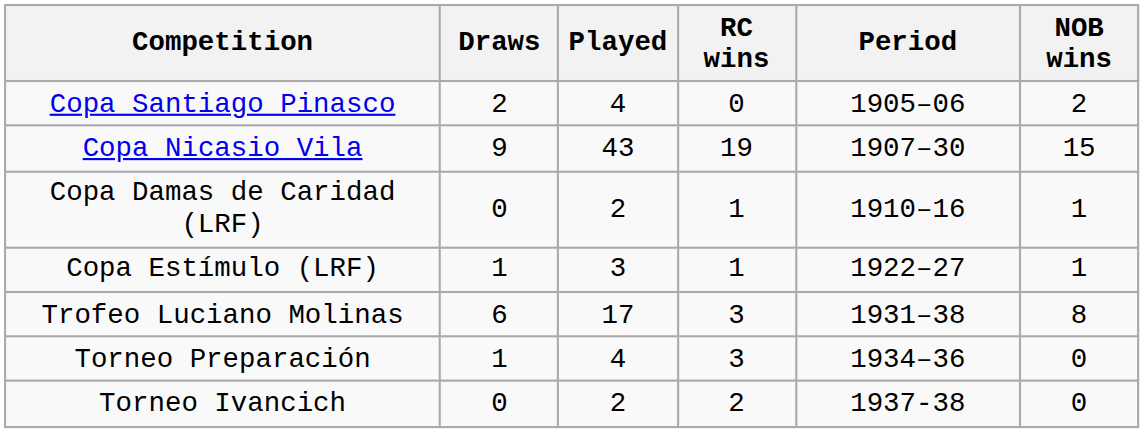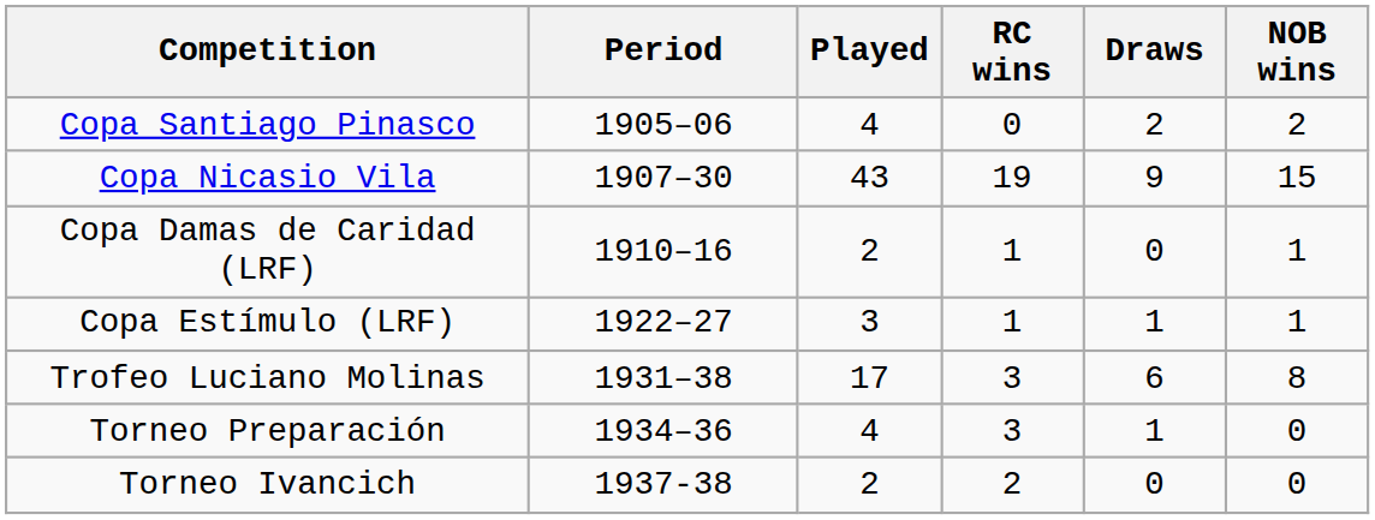 <table class="wikitable sortable" style="text-align:center">
 <tr>
 <th width=200px>Competition</th>
-<th width=50px>Draws</th>
+<th width=100px>Period</th>
 <th width=50px>Played</th>
 <th width=50px>RC wins</th>
-<th width=100px>Period</th>
+<th width=50px>Draws</th>
 <th width=50px>NOB wins</th>
 </tr>
 <tr>
 <td><a href='#'>Copa Santiago Pinasco</a></td>
-<td>2</td>
+<td>1905–06</td>
 <td>4</td>
 <td>0</td>
-<td>1905–06</td>
+<td>2</td>
 <td>2</td>
 </tr>
 <tr>
 <td><a href='#'>Copa Nicasio Vila</a></td>
-<td>9</td>
+<td>1907–30</td>
 <td>43</td>
 <td>19</td>
-<td>1907–30</td>
+<td>9</td>
 <td>15</td>
 </tr>
 <tr>
 <td>Copa Damas de Caridad (LRF)</td>
-<td>0</td>
+<td>1910–16</td>
 <td>2</td>
 <td>1</td>
-<td>1910–16</td>
+<td>0</td>
 <td>1</td>
 </tr>
 <tr>
 <td>Copa Estímulo (LRF)</td>
-<td>1</td>
+<td>1922–27</td>
 <td>3</td>
 <td>1</td>
-<td>1922–27</td>
+<td>1</td>
 <td>1</td>
 </tr>
 <tr>
 <td>Trofeo Luciano Molinas</td>
-<td>6</td>
+<td>1931–38</td>
 <td>17</td>
 <td>3</td>
-<td>1931–38</td>
+<td>6</td>
 <td>8</td>
 </tr>
 <tr>
 <td>Torneo Preparación</td>
-<td>1</td>
+<td>1934–36</td>
 <td>4</td>
 <td>3</td>
-<td>1934–36</td>
+<td>1</td>
 <td>0</td>
 </tr>
 <tr>
 <td>Torneo Ivancich</td>
-<td>0</td>
+<td>1937-38</td>
 <td>2</td>
 <td>2</td>
-<td>1937-38</td>
+<td>0</td>
 <td>0</td>
 </tr>
 </table>
